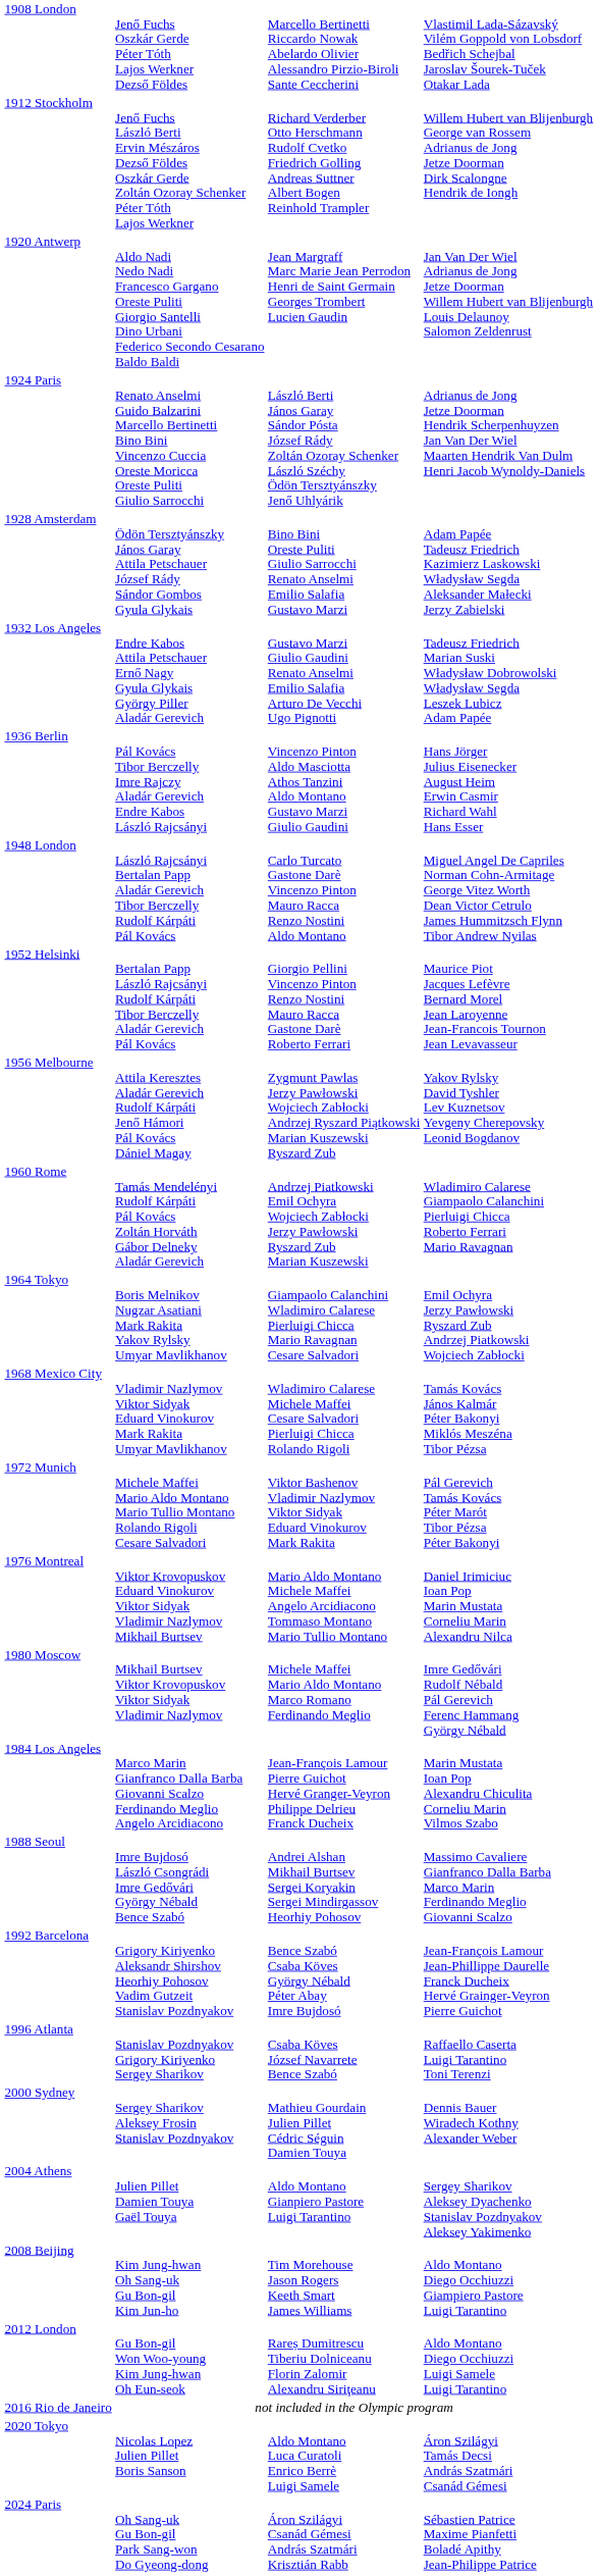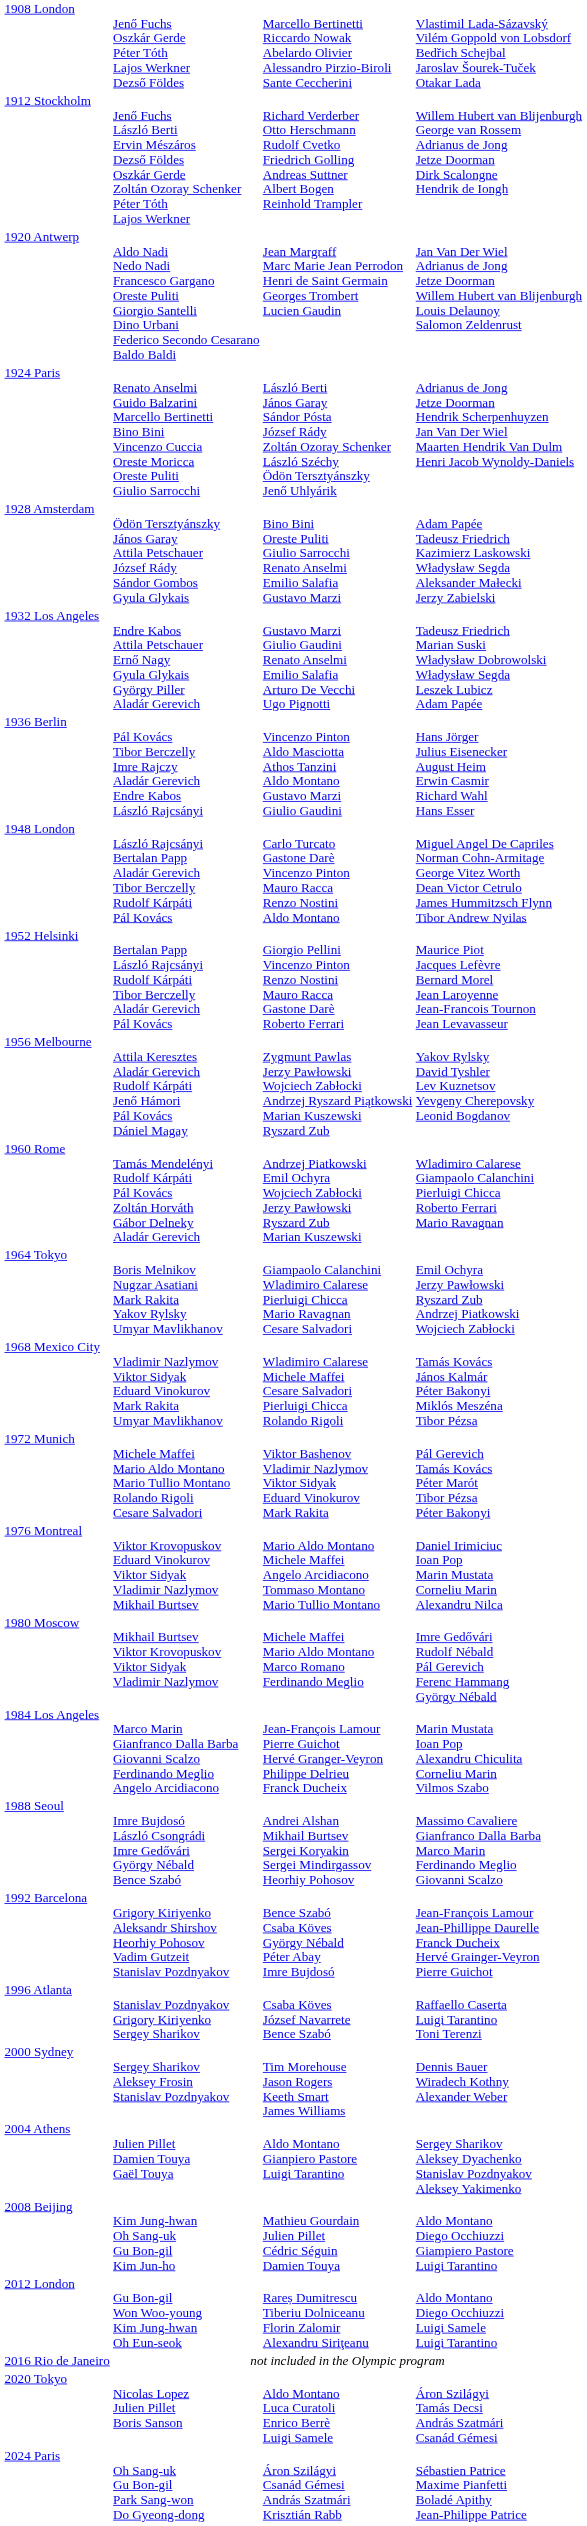 <table>
 <tr valign="top">
 <td><a href='#'>1908 London</a><br></td>
 <td><br><a href='#'>Jenő Fuchs</a> <br> <a href='#'>Oszkár Gerde</a> <br> <a href='#'>Péter Tóth</a> <br> <a href='#'>Lajos Werkner</a> <br> <a href='#'>Dezső Földes</a></td>
 <td><br><a href='#'>Marcello Bertinetti</a> <br> <a href='#'>Riccardo Nowak</a> <br> <a href='#'>Abelardo Olivier</a> <br> <a href='#'>Alessandro Pirzio-Biroli</a> <br> <a href='#'>Sante Ceccherini</a></td>
 <td><br><a href='#'>Vlastimil Lada-Sázavský</a> <br> <a href='#'>Vilém Goppold von Lobsdorf</a> <br> <a href='#'>Bedřich Schejbal</a> <br> <a href='#'>Jaroslav Šourek-Tuček</a> <br> <a href='#'>Otakar Lada</a></td>
 </tr>
 <tr valign="top">
 <td><a href='#'>1912 Stockholm</a><br></td>
 <td> <br> <a href='#'>Jenő Fuchs</a> <br> <a href='#'>László Berti</a> <br> <a href='#'>Ervin Mészáros</a> <br> <a href='#'>Dezső Földes</a> <br> <a href='#'>Oszkár Gerde</a> <br> <a href='#'>Zoltán Ozoray Schenker</a> <br> <a href='#'>Péter Tóth</a> <br> <a href='#'>Lajos Werkner</a></td>
 <td> <br> <a href='#'>Richard Verderber</a> <br> <a href='#'>Otto Herschmann</a> <br> <a href='#'>Rudolf Cvetko</a> <br> <a href='#'>Friedrich Golling</a> <br> <a href='#'>Andreas Suttner</a> <br> <a href='#'>Albert Bogen</a> <br> <a href='#'>Reinhold Trampler</a> <br> <br></td>
 <td valign=top> <br> <a href='#'>Willem Hubert van Blijenburgh</a> <br> <a href='#'>George van Rossem</a> <br> <a href='#'>Adrianus de Jong</a> <br> <a href='#'>Jetze Doorman</a> <br> <a href='#'>Dirk Scalongne</a> <br> <a href='#'>Hendrik de Iongh</a></td>
 </tr>
 <tr valign="top">
 <td><a href='#'>1920 Antwerp</a><br></td>
 <td><br><a href='#'>Aldo Nadi</a><br><a href='#'>Nedo Nadi</a><br><a href='#'>Francesco Gargano</a><br><a href='#'>Oreste Puliti</a><br><a href='#'>Giorgio Santelli</a><br><a href='#'>Dino Urbani</a><br><a href='#'>Federico Secondo Cesarano</a><br><a href='#'>Baldo Baldi</a></td>
 <td valign=top><br><a href='#'>Jean Margraff</a><br><a href='#'>Marc Marie Jean Perrodon</a><br><a href='#'>Henri de Saint Germain</a><br><a href='#'>Georges Trombert</a><br><a href='#'>Lucien Gaudin</a></td>
 <td valign=top><br><a href='#'>Jan Van Der Wiel</a><br><a href='#'>Adrianus de Jong</a><br><a href='#'>Jetze Doorman</a><br><a href='#'>Willem Hubert van Blijenburgh</a><br><a href='#'>Louis Delaunoy</a><br><a href='#'>Salomon Zeldenrust</a></td>
 </tr>
 <tr valign="top">
 <td><a href='#'>1924 Paris</a><br></td>
 <td><br><a href='#'>Renato Anselmi</a> <br><a href='#'>Guido Balzarini</a> <br><a href='#'>Marcello Bertinetti</a> <br><a href='#'>Bino Bini</a> <br><a href='#'>Vincenzo Cuccia</a> <br><a href='#'>Oreste Moricca</a> <br><a href='#'>Oreste Puliti</a> <br><a href='#'>Giulio Sarrocchi</a></td>
 <td><br><a href='#'>László Berti</a> <br><a href='#'>János Garay</a> <br><a href='#'>Sándor Pósta</a> <br><a href='#'>József Rády</a> <br><a href='#'>Zoltán Ozoray Schenker</a> <br><a href='#'>László Széchy</a> <br><a href='#'>Ödön Tersztyánszky</a> <br><a href='#'>Jenő Uhlyárik</a></td>
 <td valign=top><br><a href='#'>Adrianus de Jong</a> <br><a href='#'>Jetze Doorman</a> <br><a href='#'>Hendrik Scherpenhuyzen</a> <br><a href='#'>Jan Van Der Wiel</a> <br><a href='#'>Maarten Hendrik Van Dulm</a> <br><a href='#'>Henri Jacob Wynoldy-Daniels</a></td>
 </tr>
 <tr valign="top">
 <td><a href='#'>1928 Amsterdam</a><br></td>
 <td><br><a href='#'>Ödön Tersztyánszky</a><br><a href='#'>János Garay</a><br><a href='#'>Attila Petschauer</a><br><a href='#'>József Rády</a><br><a href='#'>Sándor Gombos</a><br><a href='#'>Gyula Glykais</a></td>
 <td><br><a href='#'>Bino Bini</a><br><a href='#'>Oreste Puliti</a><br><a href='#'>Giulio Sarrocchi</a><br><a href='#'>Renato Anselmi</a><br><a href='#'>Emilio Salafia</a><br><a href='#'>Gustavo Marzi</a></td>
 <td><br><a href='#'>Adam Papée</a><br><a href='#'>Tadeusz Friedrich</a><br><a href='#'>Kazimierz Laskowski</a><br><a href='#'>Władysław Segda</a><br><a href='#'>Aleksander Małecki</a><br><a href='#'>Jerzy Zabielski</a></td>
 </tr>
 <tr valign="top">
 <td><a href='#'>1932 Los Angeles</a><br></td>
 <td><br><a href='#'>Endre Kabos</a><br><a href='#'>Attila Petschauer</a><br><a href='#'>Ernő Nagy</a><br><a href='#'>Gyula Glykais</a><br><a href='#'>György Piller</a><br><a href='#'>Aladár Gerevich</a><br></td>
 <td><br><a href='#'>Gustavo Marzi</a><br><a href='#'>Giulio Gaudini</a><br><a href='#'>Renato Anselmi</a><br><a href='#'>Emilio Salafia</a><br><a href='#'>Arturo De Vecchi</a><br><a href='#'>Ugo Pignotti</a></td>
 <td><br><a href='#'>Tadeusz Friedrich</a><br><a href='#'>Marian Suski</a><br><a href='#'>Władysław Dobrowolski</a><br><a href='#'>Władysław Segda</a><br><a href='#'>Leszek Lubicz</a><br><a href='#'>Adam Papée</a></td>
 </tr>
 <tr valign="top">
 <td><a href='#'>1936 Berlin</a><br></td>
 <td><br><a href='#'>Pál Kovács</a><br><a href='#'>Tibor Berczelly</a><br><a href='#'>Imre Rajczy</a><br><a href='#'>Aladár Gerevich</a><br><a href='#'>Endre Kabos</a><br><a href='#'>László Rajcsányi</a></td>
 <td><br><a href='#'>Vincenzo Pinton</a><br><a href='#'>Aldo Masciotta</a><br><a href='#'>Athos Tanzini</a><br><a href='#'>Aldo Montano</a><br><a href='#'>Gustavo Marzi</a><br><a href='#'>Giulio Gaudini</a></td>
 <td><br><a href='#'>Hans Jörger</a><br><a href='#'>Julius Eisenecker</a><br><a href='#'>August Heim</a><br><a href='#'>Erwin Casmir</a><br><a href='#'>Richard Wahl</a><br><a href='#'>Hans Esser</a></td>
 </tr>
 <tr valign="top">
 <td><a href='#'>1948 London</a><br></td>
 <td><br><a href='#'>László Rajcsányi</a><br><a href='#'>Bertalan Papp</a><br><a href='#'>Aladár Gerevich</a><br><a href='#'>Tibor Berczelly</a><br><a href='#'>Rudolf Kárpáti</a><br><a href='#'>Pál Kovács</a></td>
 <td><br><a href='#'>Carlo Turcato</a><br><a href='#'>Gastone Darè</a><br><a href='#'>Vincenzo Pinton</a><br><a href='#'>Mauro Racca</a><br><a href='#'>Renzo Nostini</a><br><a href='#'>Aldo Montano</a></td>
 <td><br><a href='#'>Miguel Angel De Capriles</a><br><a href='#'>Norman Cohn-Armitage</a><br><a href='#'>George Vitez Worth</a><br><a href='#'>Dean Victor Cetrulo</a><br><a href='#'>James Hummitzsch Flynn</a><br><a href='#'>Tibor Andrew Nyilas</a></td>
 </tr>
 <tr valign="top">
 <td><a href='#'>1952 Helsinki</a><br></td>
 <td><br><a href='#'>Bertalan Papp</a><br><a href='#'>László Rajcsányi</a><br><a href='#'>Rudolf Kárpáti</a><br><a href='#'>Tibor Berczelly</a><br><a href='#'>Aladár Gerevich</a><br><a href='#'>Pál Kovács</a></td>
 <td><br><a href='#'>Giorgio Pellini</a><br><a href='#'>Vincenzo Pinton</a><br><a href='#'>Renzo Nostini</a><br><a href='#'>Mauro Racca</a><br><a href='#'>Gastone Darè</a><br><a href='#'>Roberto Ferrari</a></td>
 <td valign=top><br><a href='#'>Maurice Piot</a><br><a href='#'>Jacques Lefèvre</a><br><a href='#'>Bernard Morel</a><br><a href='#'>Jean Laroyenne</a><br><a href='#'>Jean-Francois Tournon</a><br><a href='#'>Jean Levavasseur</a></td>
 </tr>
 <tr valign="top">
 <td><a href='#'>1956 Melbourne</a><br></td>
 <td><br><a href='#'>Attila Keresztes</a><br><a href='#'>Aladár Gerevich</a><br><a href='#'>Rudolf Kárpáti</a><br><a href='#'>Jenő Hámori</a><br><a href='#'>Pál Kovács</a><br><a href='#'>Dániel Magay</a></td>
 <td><br><a href='#'>Zygmunt Pawlas</a><br><a href='#'>Jerzy Pawłowski</a><br><a href='#'>Wojciech Zabłocki</a><br><a href='#'>Andrzej Ryszard Piątkowski</a><br><a href='#'>Marian Kuszewski</a><br><a href='#'>Ryszard Zub</a></td>
 <td valign=top><br><a href='#'>Yakov Rylsky</a><br><a href='#'>David Tyshler</a><br><a href='#'>Lev Kuznetsov</a><br><a href='#'>Yevgeny Cherepovsky</a><br><a href='#'>Leonid Bogdanov</a></td>
 </tr>
 <tr valign="top">
 <td><a href='#'>1960 Rome</a><br></td>
 <td><br><a href='#'>Tamás Mendelényi</a><br><a href='#'>Rudolf Kárpáti</a><br><a href='#'>Pál Kovács</a><br><a href='#'>Zoltán Horváth</a><br><a href='#'>Gábor Delneky</a><br><a href='#'>Aladár Gerevich</a></td>
 <td><br><a href='#'>Andrzej Piatkowski</a><br><a href='#'>Emil Ochyra</a><br><a href='#'>Wojciech Zabłocki</a><br><a href='#'>Jerzy Pawłowski</a><br><a href='#'>Ryszard Zub</a><br><a href='#'>Marian Kuszewski</a></td>
 <td valign=top><br><a href='#'>Wladimiro Calarese</a><br><a href='#'>Giampaolo Calanchini</a><br><a href='#'>Pierluigi Chicca</a><br><a href='#'>Roberto Ferrari</a><br><a href='#'>Mario Ravagnan</a></td>
 </tr>
 <tr valign="top">
 <td><a href='#'>1964 Tokyo</a><br></td>
 <td><br><a href='#'>Boris Melnikov</a><br><a href='#'>Nugzar Asatiani</a><br><a href='#'>Mark Rakita</a><br><a href='#'>Yakov Rylsky</a><br><a href='#'>Umyar Mavlikhanov</a></td>
 <td><br><a href='#'>Giampaolo Calanchini</a><br><a href='#'>Wladimiro Calarese</a><br><a href='#'>Pierluigi Chicca</a><br><a href='#'>Mario Ravagnan</a><br><a href='#'>Cesare Salvadori</a></td>
 <td><br><a href='#'>Emil Ochyra</a><br><a href='#'>Jerzy Pawłowski</a><br><a href='#'>Ryszard Zub</a><br><a href='#'>Andrzej Piatkowski</a><br><a href='#'>Wojciech Zabłocki</a></td>
 </tr>
 <tr valign="top">
 <td><a href='#'>1968 Mexico City</a><br></td>
 <td><br><a href='#'>Vladimir Nazlymov</a><br><a href='#'>Viktor Sidyak</a><br><a href='#'>Eduard Vinokurov</a><br><a href='#'>Mark Rakita</a><br><a href='#'>Umyar Mavlikhanov</a></td>
 <td><br><a href='#'>Wladimiro Calarese</a><br><a href='#'>Michele Maffei</a><br><a href='#'>Cesare Salvadori</a><br><a href='#'>Pierluigi Chicca</a><br><a href='#'>Rolando Rigoli</a></td>
 <td><br><a href='#'>Tamás Kovács</a><br><a href='#'>János Kalmár</a><br><a href='#'>Péter Bakonyi</a><br><a href='#'>Miklós Meszéna</a><br><a href='#'>Tibor Pézsa</a></td>
 </tr>
 <tr valign="top">
 <td><a href='#'>1972 Munich</a><br></td>
 <td><br><a href='#'>Michele Maffei</a><br><a href='#'>Mario Aldo Montano</a><br><a href='#'>Mario Tullio Montano</a><br><a href='#'>Rolando Rigoli</a><br><a href='#'>Cesare Salvadori</a></td>
 <td><br><a href='#'>Viktor Bashenov</a><br><a href='#'>Vladimir Nazlymov</a><br><a href='#'>Viktor Sidyak</a><br><a href='#'>Eduard Vinokurov</a><br><a href='#'>Mark Rakita</a></td>
 <td><br><a href='#'>Pál Gerevich</a><br><a href='#'>Tamás Kovács</a><br><a href='#'>Péter Marót</a><br><a href='#'>Tibor Pézsa</a><br><a href='#'>Péter Bakonyi</a></td>
 </tr>
 <tr valign="top">
 <td><a href='#'>1976 Montreal</a><br></td>
 <td><br><a href='#'>Viktor Krovopuskov</a><br><a href='#'>Eduard Vinokurov</a><br><a href='#'>Viktor Sidyak</a><br><a href='#'>Vladimir Nazlymov</a><br><a href='#'>Mikhail Burtsev</a></td>
 <td><br><a href='#'>Mario Aldo Montano</a><br><a href='#'>Michele Maffei</a><br><a href='#'>Angelo Arcidiacono</a><br><a href='#'>Tommaso Montano</a><br><a href='#'>Mario Tullio Montano</a></td>
 <td><br><a href='#'>Daniel Irimiciuc</a><br><a href='#'>Ioan Pop</a><br><a href='#'>Marin Mustata</a><br><a href='#'>Corneliu Marin</a><br><a href='#'>Alexandru Nilca</a></td>
 </tr>
 <tr valign="top">
 <td><a href='#'>1980 Moscow</a><br></td>
 <td valign=top><br><a href='#'>Mikhail Burtsev</a><br><a href='#'>Viktor Krovopuskov</a><br><a href='#'>Viktor Sidyak</a><br><a href='#'>Vladimir Nazlymov</a></td>
 <td valign=top><br><a href='#'>Michele Maffei</a><br><a href='#'>Mario Aldo Montano</a><br><a href='#'>Marco Romano</a><br><a href='#'>Ferdinando Meglio</a></td>
 <td valign=top><br><a href='#'>Imre Gedővári</a><br><a href='#'>Rudolf Nébald</a><br><a href='#'>Pál Gerevich</a><br><a href='#'>Ferenc Hammang</a><br><a href='#'>György Nébald</a></td>
 </tr>
 <tr valign="top">
 <td><a href='#'>1984 Los Angeles</a><br></td>
 <td><br><a href='#'>Marco Marin</a><br><a href='#'>Gianfranco Dalla Barba</a><br><a href='#'>Giovanni Scalzo</a><br><a href='#'>Ferdinando Meglio</a><br><a href='#'>Angelo Arcidiacono</a></td>
 <td><br><a href='#'>Jean-François Lamour</a><br><a href='#'>Pierre Guichot</a><br><a href='#'>Hervé Granger-Veyron</a><br><a href='#'>Philippe Delrieu</a><br><a href='#'>Franck Ducheix</a></td>
 <td><br><a href='#'>Marin Mustata</a><br><a href='#'>Ioan Pop</a><br><a href='#'>Alexandru Chiculita</a><br><a href='#'>Corneliu Marin</a><br><a href='#'>Vilmos Szabo</a></td>
 </tr>
 <tr valign="top">
 <td><a href='#'>1988 Seoul</a><br></td>
 <td><br><a href='#'>Imre Bujdosó</a><br><a href='#'>László Csongrádi</a><br><a href='#'>Imre Gedővári</a><br><a href='#'>György Nébald</a><br><a href='#'>Bence Szabó</a></td>
 <td><br><a href='#'>Andrei Alshan</a><br><a href='#'>Mikhail Burtsev</a><br><a href='#'>Sergei Koryakin</a><br><a href='#'>Sergei Mindirgassov</a><br><a href='#'>Heorhiy Pohosov</a></td>
 <td><br><a href='#'>Massimo Cavaliere</a><br><a href='#'>Gianfranco Dalla Barba</a><br><a href='#'>Marco Marin</a><br><a href='#'>Ferdinando Meglio</a><br><a href='#'>Giovanni Scalzo</a></td>
 </tr>
 <tr valign="top">
 <td><a href='#'>1992 Barcelona</a><br></td>
 <td><br><a href='#'>Grigory Kiriyenko</a><br><a href='#'>Aleksandr Shirshov</a><br><a href='#'>Heorhiy Pohosov</a><br><a href='#'>Vadim Gutzeit</a><br><a href='#'>Stanislav Pozdnyakov</a></td>
 <td><br><a href='#'>Bence Szabó</a><br><a href='#'>Csaba Köves</a><br><a href='#'>György Nébald</a><br><a href='#'>Péter Abay</a><br><a href='#'>Imre Bujdosó</a></td>
 <td><br><a href='#'>Jean-François Lamour</a><br><a href='#'>Jean-Phillippe Daurelle</a><br><a href='#'>Franck Ducheix</a><br><a href='#'>Hervé Grainger-Veyron</a><br><a href='#'>Pierre Guichot</a></td>
 </tr>
 <tr valign="top">
 <td><a href='#'>1996 Atlanta</a><br></td>
 <td><br><a href='#'>Stanislav Pozdnyakov</a><br><a href='#'>Grigory Kiriyenko</a><br><a href='#'>Sergey Sharikov</a></td>
 <td><br><a href='#'>Csaba Köves</a><br><a href='#'>József Navarrete</a><br><a href='#'>Bence Szabó</a></td>
 <td><br><a href='#'>Raffaello Caserta</a><br><a href='#'>Luigi Tarantino</a><br><a href='#'>Toni Terenzi</a></td>
 </tr>
 <tr valign="top">
 <td><a href='#'>2000 Sydney</a><br></td>
 <td valign=top><br><a href='#'>Sergey Sharikov</a><br> <a href='#'>Aleksey Frosin</a><br> <a href='#'>Stanislav Pozdnyakov</a></td>
-<td valign=top><br><a href='#'>Mathieu Gourdain</a><br> <a href='#'>Julien Pillet</a><br> <a href='#'>Cédric Séguin</a><br> <a href='#'>Damien Touya</a></td>
+<td valign=top><br><a href='#'>Tim Morehouse</a><br><a href='#'>Jason Rogers</a><br><a href='#'>Keeth Smart</a><br><a href='#'>James Williams</a></td>
 <td valign=top><br><a href='#'>Dennis Bauer</a><br> <a href='#'>Wiradech Kothny</a><br> <a href='#'>Alexander Weber</a></td>
 </tr>
 <tr valign="top">
 <td><a href='#'>2004 Athens</a><br></td>
 <td valign=top><br><a href='#'>Julien Pillet</a><br><a href='#'>Damien Touya</a><br><a href='#'>Gaël Touya</a></td>
 <td valign=top><br><a href='#'>Aldo Montano</a><br><a href='#'>Gianpiero Pastore</a><br><a href='#'>Luigi Tarantino</a></td>
 <td valign=top><br><a href='#'>Sergey Sharikov</a><br><a href='#'>Aleksey Dyachenko</a><br><a href='#'>Stanislav Pozdnyakov</a><br><a href='#'>Aleksey Yakimenko</a></td>
 </tr>
 <tr valign="top">
 <td><a href='#'>2008 Beijing</a><br></td>
 <td><br><a href='#'>Kim Jung-hwan</a><br><a href='#'>Oh Sang-uk</a><br><a href='#'>Gu Bon-gil</a><br><a href='#'>Kim Jun-ho</a></td>
-<td valign=top><br><a href='#'>Tim Morehouse</a><br><a href='#'>Jason Rogers</a><br><a href='#'>Keeth Smart</a><br><a href='#'>James Williams</a></td>
+<td valign=top><br><a href='#'>Mathieu Gourdain</a><br> <a href='#'>Julien Pillet</a><br> <a href='#'>Cédric Séguin</a><br> <a href='#'>Damien Touya</a></td>
 <td valign=top><br><a href='#'>Aldo Montano</a><br><a href='#'>Diego Occhiuzzi</a><br><a href='#'>Giampiero Pastore</a><br><a href='#'>Luigi Tarantino</a></td>
 </tr>
 <tr valign="top">
 <td><a href='#'>2012 London</a><br></td>
 <td><br><a href='#'>Gu Bon-gil</a><br><a href='#'>Won Woo-young</a><br><a href='#'>Kim Jung-hwan</a><br><a href='#'>Oh Eun-seok</a></td>
 <td><br><a href='#'>Rareș Dumitrescu</a><br><a href='#'>Tiberiu Dolniceanu</a><br><a href='#'>Florin Zalomir</a><br><a href='#'>Alexandru Siriţeanu</a></td>
 <td><br><a href='#'>Aldo Montano</a><br><a href='#'>Diego Occhiuzzi</a><br><a href='#'>Luigi Samele</a><br><a href='#'>Luigi Tarantino</a></td>
 </tr>
 <tr>
 <td><a href='#'>2016 Rio de Janeiro</a></td>
 <td colspan=3 align=center><em>not included in the Olympic program</em></td>
 </tr>
 <tr valign="top">
 <td><a href='#'>2020 Tokyo</a><br></td>
 <td valign=top><br><a href='#'>Nicolas Lopez</a><br><a href='#'>Julien Pillet</a><br><a href='#'>Boris Sanson</a></td>
 <td><br><a href='#'>Aldo Montano</a><br><a href='#'>Luca Curatoli</a><br><a href='#'>Enrico Berrè</a><br><a href='#'>Luigi Samele</a></td>
 <td><br><a href='#'>Áron Szilágyi</a><br><a href='#'>Tamás Decsi</a><br><a href='#'>András Szatmári</a><br><a href='#'>Csanád Gémesi</a></td>
 </tr>
 <tr valign="top">
 <td><a href='#'>2024 Paris</a> <br></td>
 <td><br><a href='#'>Oh Sang-uk</a><br><a href='#'>Gu Bon-gil</a><br><a href='#'>Park Sang-won</a><br><a href='#'>Do Gyeong-dong</a></td>
 <td><br><a href='#'>Áron Szilágyi</a><br><a href='#'>Csanád Gémesi</a><br><a href='#'>András Szatmári</a><br><a href='#'>Krisztián Rabb</a></td>
 <td><br><a href='#'>Sébastien Patrice</a><br><a href='#'>Maxime Pianfetti</a><br><a href='#'>Boladé Apithy</a><br><a href='#'>Jean-Philippe Patrice</a></td>
 </tr>
 <tr>
 </tr>
 </table>
